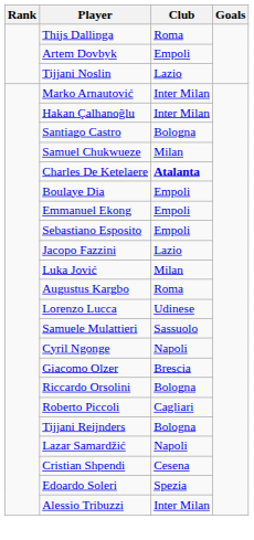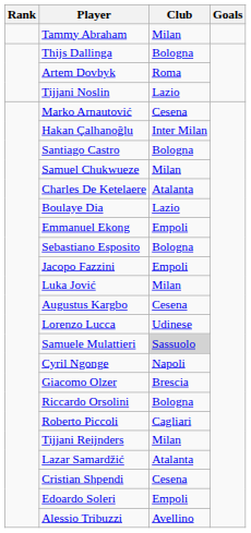 <table class="wikitable sortable">
 <tr>
 <th>Rank</th>
 <th>Player</th>
 <th>Club</th>
 <th>Goals</th>
 </tr>
 <tr>
+<td></td>
+<td> <a href='#'>Tammy Abraham</a></td>
+<td><a href='#'>Milan</a></td>
+<td></td>
+</tr>
+<tr>
 <td rowspan="3"></td>
 <td> <a href='#'>Thijs Dallinga</a></td>
-<td><a href='#'>Roma</a></td>
+<td><a href='#'>Bologna</a></td>
 <td rowspan="3"></td>
 </tr>
 <tr>
 <td> <a href='#'>Artem Dovbyk</a></td>
-<td><a href='#'>Empoli</a></td>
+<td><a href='#'>Roma</a></td>
 </tr>
 <tr>
 <td> <a href='#'>Tijjani Noslin</a></td>
 <td><a href='#'>Lazio</a></td>
 </tr>
 <tr>
 <td rowspan="22"></td>
 <td> <a href='#'>Marko Arnautović</a></td>
-<td><a href='#'>Inter Milan</a></td>
+<td><a href='#'>Cesena</a></td>
 <td rowspan="22"></td>
 </tr>
 <tr>
 <td> <a href='#'>Hakan Çalhanoğlu</a></td>
 <td><a href='#'>Inter Milan</a></td>
 </tr>
 <tr>
 <td> <a href='#'>Santiago Castro</a></td>
 <td><a href='#'>Bologna</a></td>
 </tr>
 <tr>
 <td> <a href='#'>Samuel Chukwueze</a></td>
 <td><a href='#'>Milan</a></td>
 </tr>
 <tr>
 <td> <a href='#'>Charles De Ketelaere</a></td>
-<td><strong><a href='#'>Atalanta</a></strong></td>
+<td><a href='#'>Atalanta</a></td>
 </tr>
 <tr>
 <td> <a href='#'>Boulaye Dia</a></td>
-<td><a href='#'>Empoli</a></td>
+<td><a href='#'>Lazio</a></td>
 </tr>
 <tr>
 <td> <a href='#'>Emmanuel Ekong</a></td>
 <td><a href='#'>Empoli</a></td>
 </tr>
 <tr>
 <td> <a href='#'>Sebastiano Esposito</a></td>
-<td><a href='#'>Empoli</a></td>
+<td><a href='#'>Bologna</a></td>
 </tr>
 <tr>
 <td> <a href='#'>Jacopo Fazzini</a></td>
-<td><a href='#'>Lazio</a></td>
+<td><a href='#'>Empoli</a></td>
 </tr>
 <tr>
 <td> <a href='#'>Luka Jović</a></td>
 <td><a href='#'>Milan</a></td>
 </tr>
 <tr>
 <td> <a href='#'>Augustus Kargbo</a></td>
-<td><a href='#'>Roma</a></td>
+<td><a href='#'>Cesena</a></td>
 </tr>
 <tr>
 <td> <a href='#'>Lorenzo Lucca</a></td>
 <td><a href='#'>Udinese</a></td>
 </tr>
 <tr>
 <td> <a href='#'>Samuele Mulattieri</a></td>
-<td><a href='#'>Sassuolo</a></td>
+<td style="background: lightgrey;"><a href='#'>Sassuolo</a></td>
 </tr>
 <tr>
 <td> <a href='#'>Cyril Ngonge</a></td>
 <td><a href='#'>Napoli</a></td>
 </tr>
 <tr>
 <td> <a href='#'>Giacomo Olzer</a></td>
 <td><a href='#'>Brescia</a></td>
 </tr>
 <tr>
 <td> <a href='#'>Riccardo Orsolini</a></td>
 <td><a href='#'>Bologna</a></td>
 </tr>
 <tr>
 <td> <a href='#'>Roberto Piccoli</a></td>
 <td><a href='#'>Cagliari</a></td>
 </tr>
 <tr>
 <td> <a href='#'>Tijjani Reijnders</a></td>
-<td><a href='#'>Bologna</a></td>
+<td><a href='#'>Milan</a></td>
 </tr>
 <tr>
 <td> <a href='#'>Lazar Samardžić</a></td>
-<td><a href='#'>Napoli</a></td>
+<td><a href='#'>Atalanta</a></td>
 </tr>
 <tr>
 <td> <a href='#'>Cristian Shpendi</a></td>
 <td><a href='#'>Cesena</a></td>
 </tr>
 <tr>
 <td> <a href='#'>Edoardo Soleri</a></td>
-<td><a href='#'>Spezia</a></td>
+<td><a href='#'>Empoli</a></td>
 </tr>
 <tr>
 <td> <a href='#'>Alessio Tribuzzi</a></td>
-<td><a href='#'>Inter Milan</a></td>
+<td><a href='#'>Avellino</a></td>
 </tr>
 </table>
